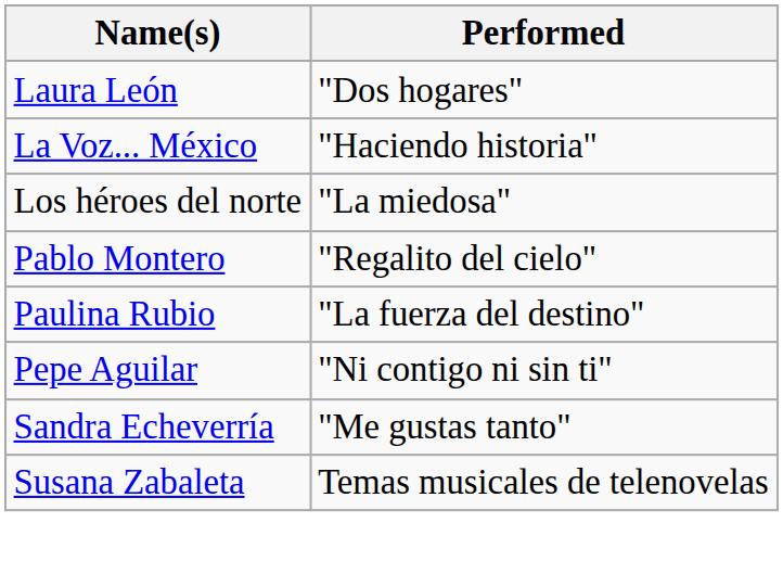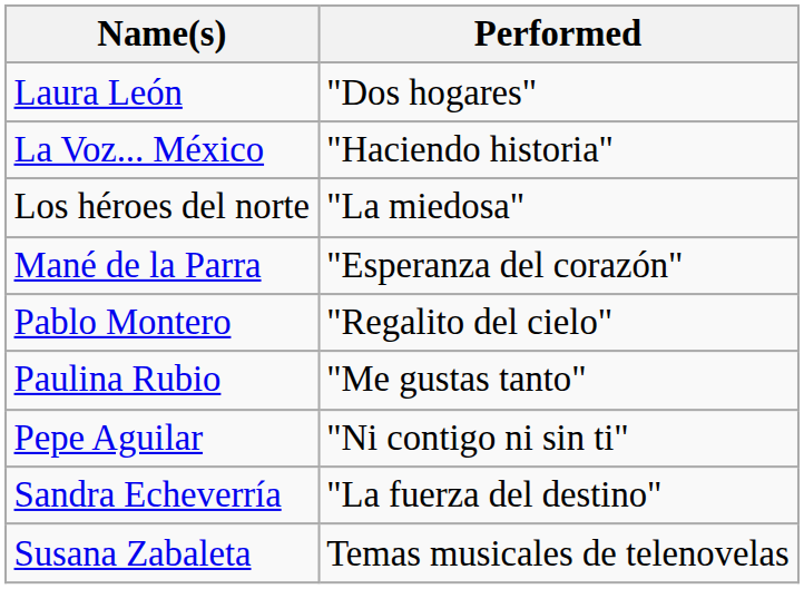 <table class="wikitable sortable">
 <tr>
 <th>Name(s)</th>
 <th>Performed</th>
 </tr>
 <tr>
 <td><a href='#'>Laura León</a></td>
 <td>"Dos hogares"</td>
 </tr>
 <tr>
 <td><a href='#'>La Voz... México</a></td>
 <td>"Haciendo historia"</td>
 </tr>
 <tr>
 <td>Los héroes del norte</td>
 <td>"La miedosa"</td>
 </tr>
 <tr>
+<td><a href='#'>Mané de la Parra</a></td>
+<td>"Esperanza del corazón"</td>
+</tr>
+<tr>
 <td><a href='#'>Pablo Montero</a></td>
 <td>"Regalito del cielo"</td>
 </tr>
 <tr>
 <td><a href='#'>Paulina Rubio</a></td>
-<td>"La fuerza del destino"</td>
+<td>"Me gustas tanto"</td>
 </tr>
 <tr>
 <td><a href='#'>Pepe Aguilar</a></td>
 <td>"Ni contigo ni sin ti"</td>
 </tr>
 <tr>
 <td><a href='#'>Sandra Echeverría</a></td>
-<td>"Me gustas tanto"</td>
+<td>"La fuerza del destino"</td>
 </tr>
 <tr>
 <td><a href='#'>Susana Zabaleta</a></td>
 <td>Temas musicales de telenovelas</td>
 </tr>
 </table>
